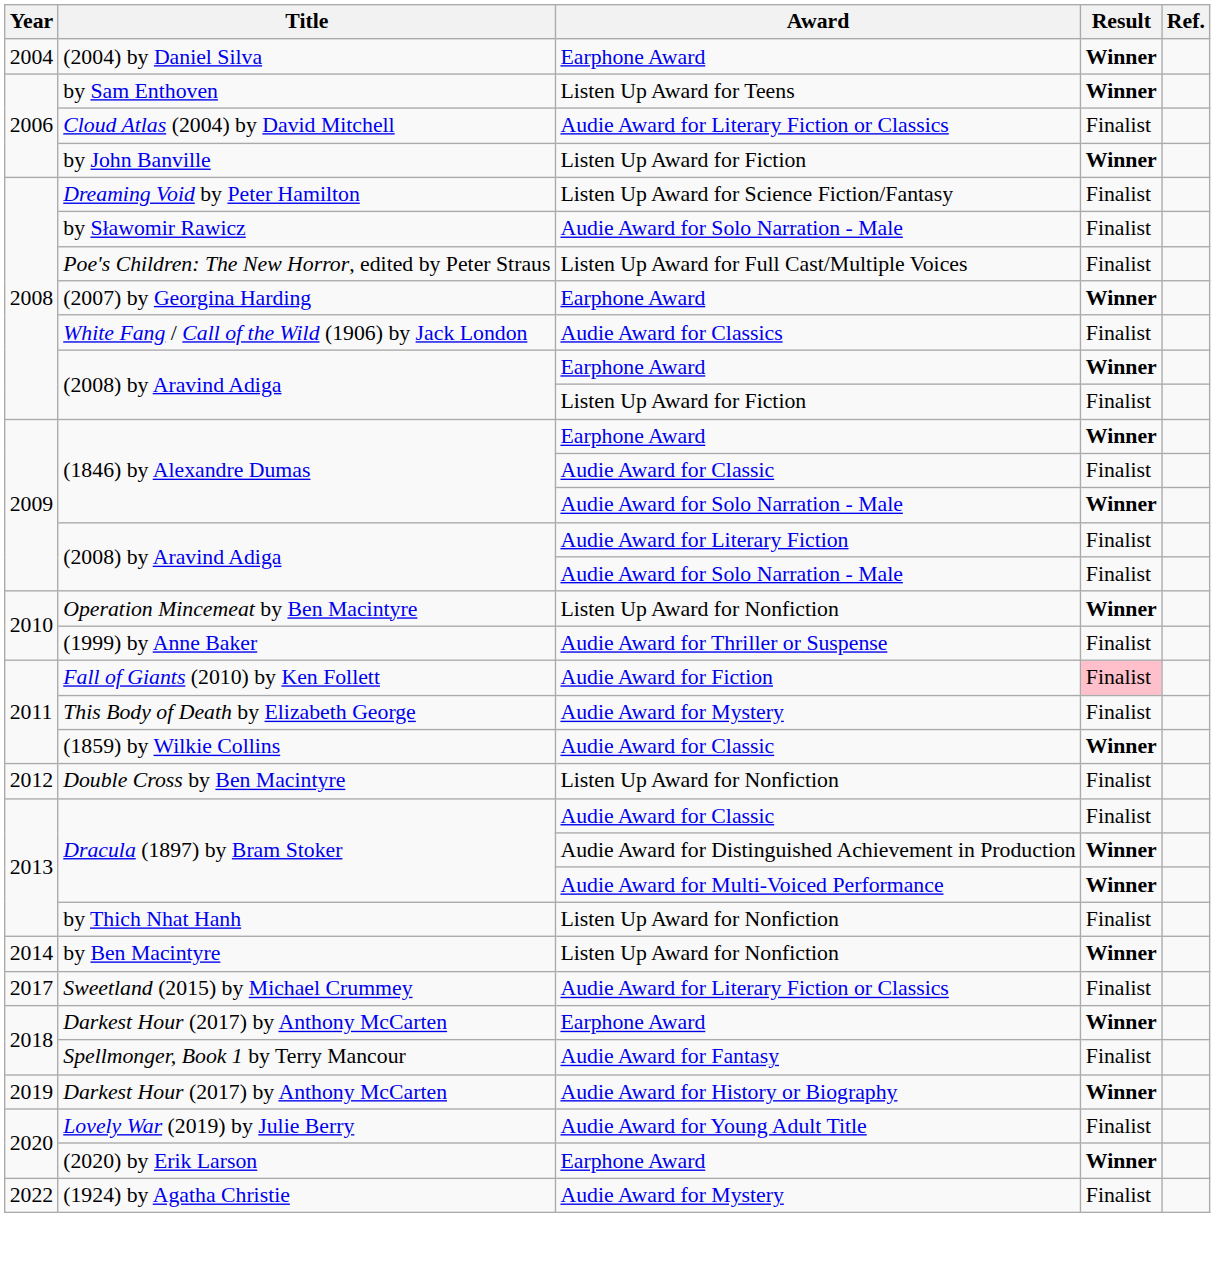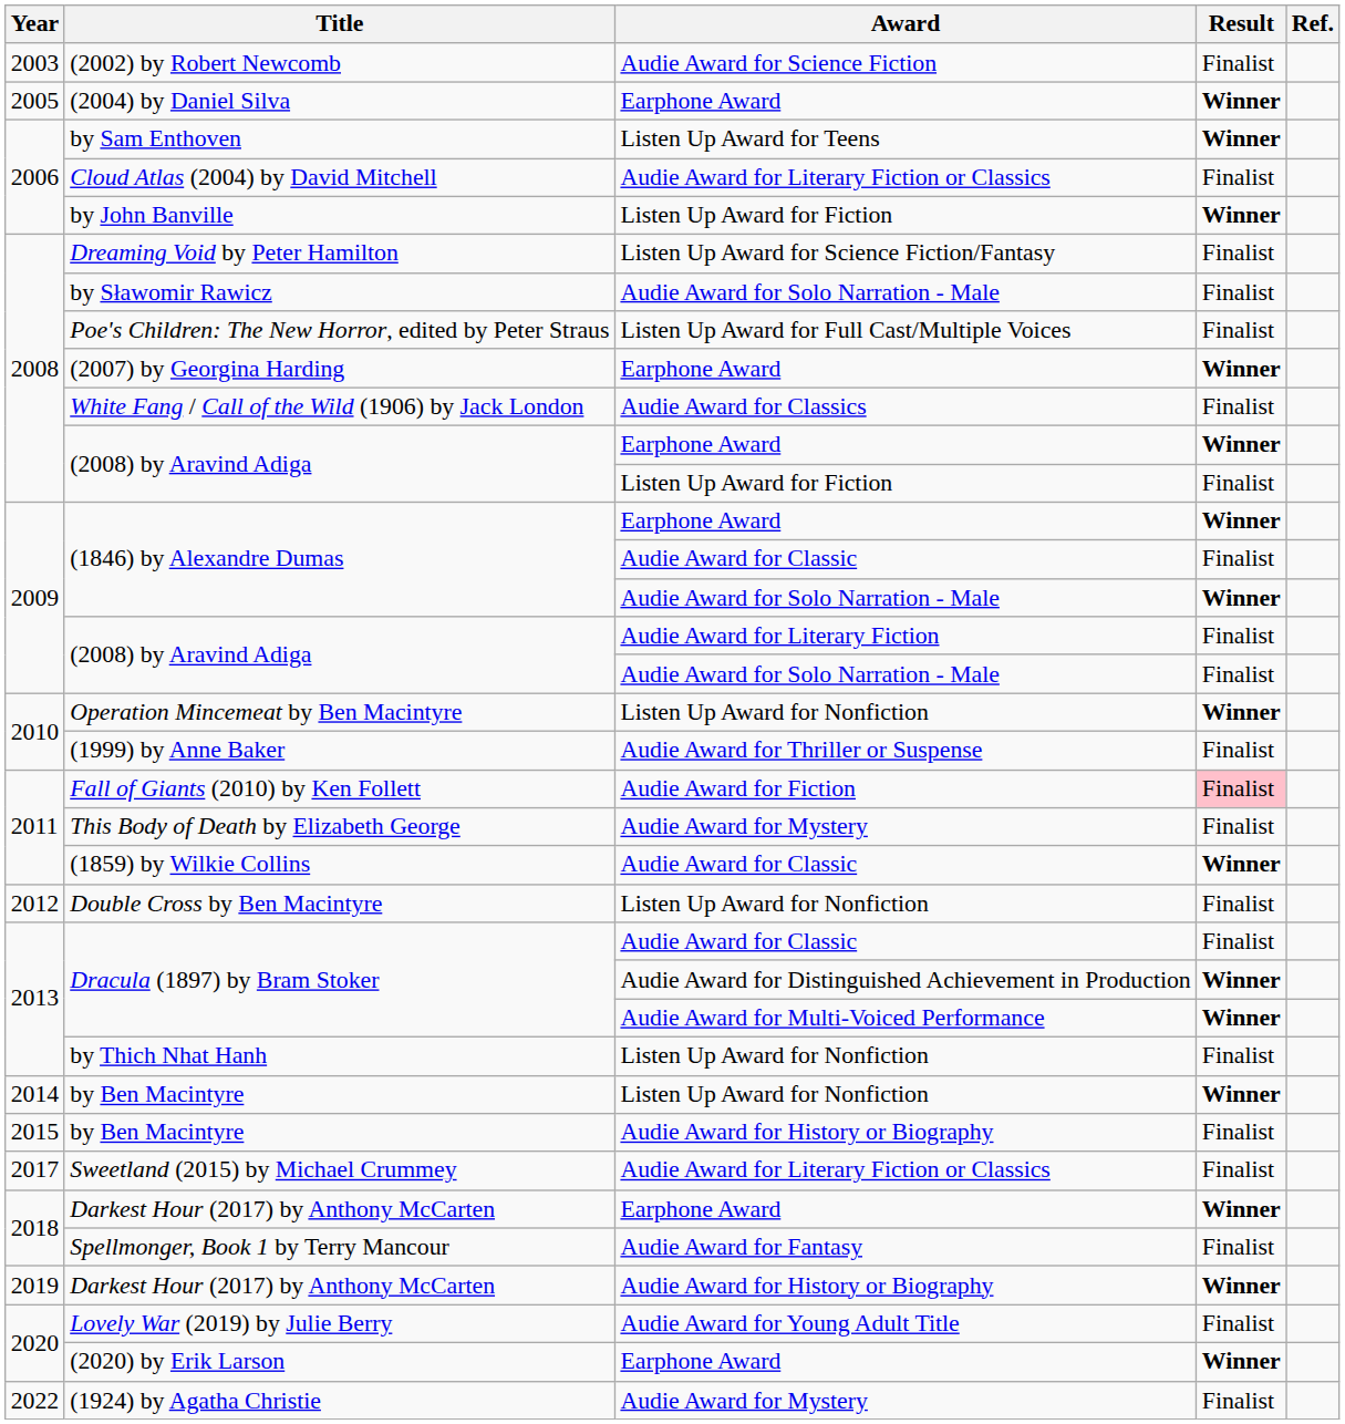 <table class="wikitable">
 <tr>
 <th>Year</th>
 <th>Title</th>
 <th>Award</th>
 <th>Result</th>
 <th>Ref.</th>
 </tr>
 <tr>
-<td>2004</td>
+<td>2003</td>
+<td><em></em> (2002) by <a href='#'>Robert Newcomb</a></td>
+<td><a href='#'>Audie Award for Science Fiction</a></td>
+<td>Finalist</td>
+<td></td>
+</tr>
+<tr>
+<td>2005</td>
 <td><em></em>(2004) by <a href='#'>Daniel Silva</a></td>
 <td><a href='#'>Earphone Award</a></td>
 <td><strong>Winner</strong></td>
 <td></td>
 </tr>
 <tr>
 <td rowspan="3">2006</td>
 <td><em></em> by <a href='#'>Sam Enthoven</a></td>
 <td>Listen Up Award for Teens</td>
 <td><strong>Winner</strong></td>
 <td></td>
 </tr>
 <tr>
 <td><em><a href='#'>Cloud Atlas</a></em> (2004) by <a href='#'>David Mitchell</a></td>
 <td><a href='#'>Audie Award for Literary Fiction or Classics</a></td>
 <td>Finalist</td>
 <td></td>
 </tr>
 <tr>
 <td><em></em> by <a href='#'>John Banville</a></td>
 <td>Listen Up Award for Fiction</td>
 <td><strong>Winner</strong></td>
 <td></td>
 </tr>
 <tr>
 <td rowspan="7">2008</td>
 <td><em><a href='#'>Dreaming Void</a></em> by <a href='#'>Peter Hamilton</a></td>
 <td>Listen Up Award for Science Fiction/Fantasy</td>
 <td>Finalist</td>
 <td></td>
 </tr>
 <tr>
 <td><em></em> by <a href='#'>Sławomir Rawicz</a></td>
 <td><a href='#'>Audie Award for Solo Narration - Male</a></td>
 <td>Finalist</td>
 <td></td>
 </tr>
 <tr>
 <td><em>Poe's Children: The New Horror</em>, edited by Peter Straus</td>
 <td>Listen Up Award for Full Cast/Multiple Voices</td>
 <td>Finalist</td>
 <td></td>
 </tr>
 <tr>
 <td><em></em> (2007) by <a href='#'>Georgina Harding</a></td>
 <td><a href='#'>Earphone Award</a></td>
 <td><strong>Winner</strong></td>
 <td></td>
 </tr>
 <tr>
 <td><em><a href='#'>White Fang</a></em> / <em><a href='#'>Call of the Wild</a></em> (1906) by <a href='#'>Jack London</a></td>
 <td><a href='#'>Audie Award for Classics</a></td>
 <td>Finalist</td>
 <td></td>
 </tr>
 <tr>
 <td rowspan="2"><em></em> (2008) by <a href='#'>Aravind Adiga</a></td>
 <td><a href='#'>Earphone Award</a></td>
 <td><strong>Winner</strong></td>
 <td></td>
 </tr>
 <tr>
 <td>Listen Up Award for Fiction</td>
 <td>Finalist</td>
 <td></td>
 </tr>
 <tr>
 <td rowspan="5">2009</td>
 <td rowspan="3"><em></em>(1846) by <a href='#'>Alexandre Dumas</a></td>
 <td><a href='#'>Earphone Award</a></td>
 <td><strong>Winner</strong></td>
 <td></td>
 </tr>
 <tr>
 <td><a href='#'>Audie Award for Classic</a></td>
 <td>Finalist</td>
 <td></td>
 </tr>
 <tr>
 <td><a href='#'>Audie Award for Solo Narration - Male</a></td>
 <td><strong>Winner</strong></td>
 <td></td>
 </tr>
 <tr>
 <td rowspan="2"><em></em> (2008) by <a href='#'>Aravind Adiga</a></td>
 <td><a href='#'>Audie Award for Literary Fiction</a></td>
 <td>Finalist</td>
 <td></td>
 </tr>
 <tr>
 <td><a href='#'>Audie Award for Solo Narration - Male</a></td>
 <td>Finalist</td>
 <td></td>
 </tr>
 <tr>
 <td rowspan="2">2010</td>
 <td><em>Operation Mincemeat</em> by <a href='#'>Ben Macintyre</a></td>
 <td>Listen Up Award for Nonfiction</td>
 <td><strong>Winner</strong></td>
 <td></td>
 </tr>
 <tr>
 <td><em></em> (1999) by <a href='#'>Anne Baker</a></td>
 <td><a href='#'>Audie Award for Thriller or Suspense</a></td>
 <td>Finalist</td>
 <td></td>
 </tr>
 <tr>
 <td rowspan="3">2011</td>
 <td><em><a href='#'>Fall of Giants</a></em> (2010) by <a href='#'>Ken Follett</a></td>
 <td><a href='#'>Audie Award for Fiction</a></td>
 <td style="background: pink;">Finalist</td>
 <td></td>
 </tr>
 <tr>
 <td><em>This Body of Death</em> by <a href='#'>Elizabeth George</a></td>
 <td><a href='#'>Audie Award for Mystery</a></td>
 <td>Finalist</td>
 <td></td>
 </tr>
 <tr>
 <td><em></em> (1859) by <a href='#'>Wilkie Collins</a></td>
 <td><a href='#'>Audie Award for Classic</a></td>
 <td><strong>Winner</strong></td>
 <td></td>
 </tr>
 <tr>
 <td>2012</td>
 <td><em>Double Cross</em> by <a href='#'>Ben Macintyre</a></td>
 <td>Listen Up Award for Nonfiction</td>
 <td>Finalist</td>
 <td></td>
 </tr>
 <tr>
 <td rowspan="4">2013</td>
 <td rowspan="3"><em><a href='#'>Dracula</a></em> (1897) by <a href='#'>Bram Stoker</a></td>
 <td><a href='#'>Audie Award for Classic</a></td>
 <td>Finalist</td>
 <td></td>
 </tr>
 <tr>
 <td>Audie Award for Distinguished Achievement in Production</td>
 <td><strong>Winner</strong></td>
 <td></td>
 </tr>
 <tr>
 <td><a href='#'>Audie Award for Multi-Voiced Performance</a></td>
 <td><strong>Winner</strong></td>
 <td></td>
 </tr>
 <tr>
 <td><em></em> by <a href='#'>Thich Nhat Hanh</a></td>
 <td>Listen Up Award for Nonfiction</td>
 <td>Finalist</td>
 <td></td>
 </tr>
 <tr>
 <td>2014</td>
 <td><em></em> by <a href='#'>Ben Macintyre</a></td>
 <td>Listen Up Award for Nonfiction</td>
 <td><strong>Winner</strong></td>
 <td></td>
 </tr>
 <tr>
+<td>2015</td>
+<td><em></em> by <a href='#'>Ben Macintyre</a></td>
+<td><a href='#'>Audie Award for History or Biography</a></td>
+<td>Finalist</td>
+<td></td>
+</tr>
+<tr>
 <td>2017</td>
 <td><em>Sweetland</em> (2015) by <a href='#'>Michael Crummey</a></td>
 <td><a href='#'>Audie Award for Literary Fiction or Classics</a></td>
 <td>Finalist</td>
 <td></td>
 </tr>
 <tr>
 <td rowspan="2">2018</td>
 <td><em>Darkest Hour</em> (2017) by <a href='#'>Anthony McCarten</a></td>
 <td><a href='#'>Earphone Award</a></td>
 <td><strong>Winner</strong></td>
 <td></td>
 </tr>
 <tr>
 <td><em>Spellmonger, Book 1</em> by Terry Mancour</td>
 <td><a href='#'>Audie Award for Fantasy</a></td>
 <td>Finalist</td>
 <td></td>
 </tr>
 <tr>
 <td>2019</td>
 <td><em>Darkest Hour</em> (2017) by <a href='#'>Anthony McCarten</a></td>
 <td><a href='#'>Audie Award for History or Biography</a></td>
 <td><strong>Winner</strong></td>
 <td></td>
 </tr>
 <tr>
 <td rowspan="2">2020</td>
 <td><em><a href='#'>Lovely War</a></em> (2019) by <a href='#'>Julie Berry</a></td>
 <td><a href='#'>Audie Award for Young Adult Title</a></td>
 <td>Finalist</td>
 <td></td>
 </tr>
 <tr>
 <td><em></em> (2020) by <a href='#'>Erik Larson</a></td>
 <td><a href='#'>Earphone Award</a></td>
 <td><strong>Winner</strong></td>
 <td></td>
 </tr>
 <tr>
 <td>2022</td>
 <td><em></em> (1924) by <a href='#'>Agatha Christie</a></td>
 <td><a href='#'>Audie Award for Mystery</a></td>
 <td>Finalist</td>
 <td></td>
 </tr>
 </table>
